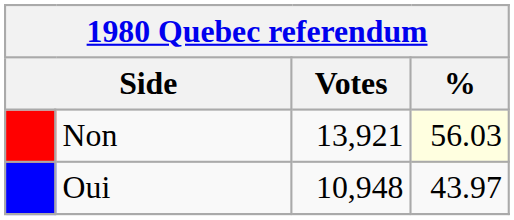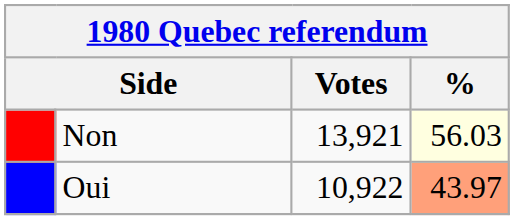 <table class="wikitable" style="font-size: 95%; clear:both">
 <tr style="background-color:#E9E9E9">
 <th colspan=4><a href='#'>1980 Quebec referendum</a></th>
 </tr>
 <tr style="background-color:#E9E9E9">
 <th colspan=2 style="width: 130px">Side</th>
 <th style="width: 50px">Votes</th>
 <th style="width: 40px">%</th>
 </tr>
 <tr>
 <td bgcolor="red"></td>
 <td>Non</td>
 <td align="right">13,921</td>
 <td align="right" style="background: lightyellow;">56.03</td>
 </tr>
 <tr>
 <td bgcolor="blue"></td>
 <td>Oui</td>
-<td align="right">10,948</td>
-<td align="right">43.97</td>
+<td align="right">10,922</td>
+<td align="right" style="background: lightsalmon;">43.97</td>
 </tr>
 <tr>
 </tr>
 </table>
